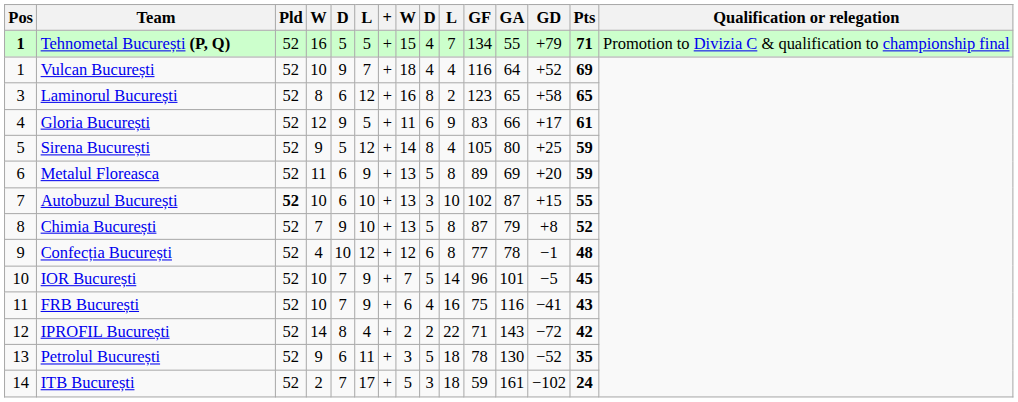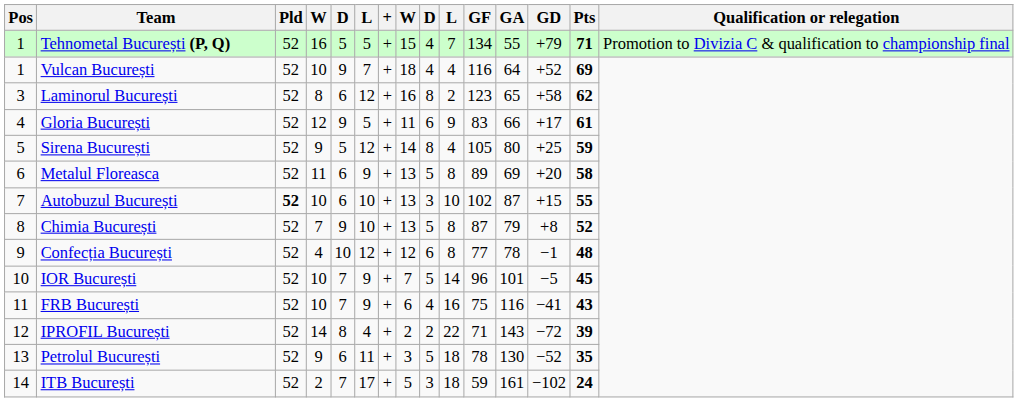 <table class="wikitable" style="text-align:center">
 <tr>
 <th><abbr>Pos</abbr></th>
 <th style="width:14em"!style="width:17em">Team</th>
 <th><abbr>Pld</abbr></th>
 <th><abbr>W</abbr></th>
 <th><abbr>D</abbr></th>
 <th><abbr>L</abbr></th>
 <th>+</th>
 <th><abbr>W</abbr></th>
 <th><abbr>D</abbr></th>
 <th><abbr>L</abbr></th>
 <th><abbr>GF</abbr></th>
 <th><abbr>GA</abbr></th>
 <th><abbr>GD</abbr></th>
 <th><abbr>Pts</abbr></th>
 <th>Qualification or relegation</th>
 </tr>
 <tr style="text-align:center; background:#ccffcc">
-<td><strong>1</strong></td>
+<td>1</td>
 <td align=left><a href='#'>Tehnometal București</a> <strong>(P, Q)</strong></td>
 <td>52</td>
 <td>16</td>
 <td>5</td>
 <td>5</td>
 <td>+</td>
 <td>15</td>
 <td>4</td>
 <td>7</td>
 <td>134</td>
 <td>55</td>
 <td>+79</td>
 <td><strong>71</strong></td>
 <td>Promotion to <a href='#'>Divizia C</a> & qualification to <a href='#'>championship final</a></td>
 </tr>
 <tr align=center>
 <td>1</td>
 <td align=left><a href='#'>Vulcan București</a></td>
 <td>52</td>
 <td>10</td>
 <td>9</td>
 <td>7</td>
 <td>+</td>
 <td>18</td>
 <td>4</td>
 <td>4</td>
 <td>116</td>
 <td>64</td>
 <td>+52</td>
 <td><strong>69</strong></td>
 </tr>
 <tr align=center>
 <td>3</td>
 <td align=left><a href='#'>Laminorul București</a></td>
 <td>52</td>
 <td>8</td>
 <td>6</td>
 <td>12</td>
 <td>+</td>
 <td>16</td>
 <td>8</td>
 <td>2</td>
 <td>123</td>
 <td>65</td>
 <td>+58</td>
-<td><strong>65</strong></td>
+<td><strong>62</strong></td>
 </tr>
 <tr align=center>
 <td>4</td>
 <td align=left><a href='#'>Gloria București</a></td>
 <td>52</td>
 <td>12</td>
 <td>9</td>
 <td>5</td>
 <td>+</td>
 <td>11</td>
 <td>6</td>
 <td>9</td>
 <td>83</td>
 <td>66</td>
 <td>+17</td>
 <td><strong>61</strong></td>
 </tr>
 <tr align=center>
 <td>5</td>
 <td align=left><a href='#'>Sirena București</a></td>
 <td>52</td>
 <td>9</td>
 <td>5</td>
 <td>12</td>
 <td>+</td>
 <td>14</td>
 <td>8</td>
 <td>4</td>
 <td>105</td>
 <td>80</td>
 <td>+25</td>
 <td><strong>59</strong></td>
 </tr>
 <tr align=center>
 <td>6</td>
 <td align=left><a href='#'>Metalul Floreasca</a></td>
 <td>52</td>
 <td>11</td>
 <td>6</td>
 <td>9</td>
 <td>+</td>
 <td>13</td>
 <td>5</td>
 <td>8</td>
 <td>89</td>
 <td>69</td>
 <td>+20</td>
-<td><strong>59</strong></td>
+<td><strong>58</strong></td>
 </tr>
 <tr align=center>
 <td>7</td>
 <td align=left><a href='#'>Autobuzul București</a></td>
 <td><strong>52</strong></td>
 <td>10</td>
 <td>6</td>
 <td>10</td>
 <td>+</td>
 <td>13</td>
 <td>3</td>
 <td>10</td>
 <td>102</td>
 <td>87</td>
 <td>+15</td>
 <td><strong>55</strong></td>
 </tr>
 <tr align=center>
 <td>8</td>
 <td align=left><a href='#'>Chimia București</a></td>
 <td>52</td>
 <td>7</td>
 <td>9</td>
 <td>10</td>
 <td>+</td>
 <td>13</td>
 <td>5</td>
 <td>8</td>
 <td>87</td>
 <td>79</td>
 <td>+8</td>
 <td><strong>52</strong></td>
 </tr>
 <tr align=center>
 <td>9</td>
 <td align=left><a href='#'>Confecția București</a></td>
 <td>52</td>
 <td>4</td>
 <td>10</td>
 <td>12</td>
 <td>+</td>
 <td>12</td>
 <td>6</td>
 <td>8</td>
 <td>77</td>
 <td>78</td>
 <td>−1</td>
 <td><strong>48</strong></td>
 </tr>
 <tr align=center>
 <td>10</td>
 <td align=left><a href='#'>IOR București</a></td>
 <td>52</td>
 <td>10</td>
 <td>7</td>
 <td>9</td>
 <td>+</td>
 <td>7</td>
 <td>5</td>
 <td>14</td>
 <td>96</td>
 <td>101</td>
 <td>−5</td>
 <td><strong>45</strong></td>
 </tr>
 <tr align=center>
 <td>11</td>
 <td align=left><a href='#'>FRB București</a></td>
 <td>52</td>
 <td>10</td>
 <td>7</td>
 <td>9</td>
 <td>+</td>
 <td>6</td>
 <td>4</td>
 <td>16</td>
 <td>75</td>
 <td>116</td>
 <td>−41</td>
 <td><strong>43</strong></td>
 </tr>
 <tr align=center>
 <td>12</td>
 <td align=left><a href='#'>IPROFIL București</a></td>
 <td>52</td>
 <td>14</td>
 <td>8</td>
 <td>4</td>
 <td>+</td>
 <td>2</td>
 <td>2</td>
 <td>22</td>
 <td>71</td>
 <td>143</td>
 <td>−72</td>
-<td><strong>42</strong></td>
+<td><strong>39</strong></td>
 </tr>
 <tr align=center>
 <td>13</td>
 <td align=left><a href='#'>Petrolul București</a></td>
 <td>52</td>
 <td>9</td>
 <td>6</td>
 <td>11</td>
 <td>+</td>
 <td>3</td>
 <td>5</td>
 <td>18</td>
 <td>78</td>
 <td>130</td>
 <td>−52</td>
 <td><strong>35</strong></td>
 </tr>
 <tr align=center>
 <td>14</td>
 <td align=left><a href='#'>ITB București</a></td>
 <td>52</td>
 <td>2</td>
 <td>7</td>
 <td>17</td>
 <td>+</td>
 <td>5</td>
 <td>3</td>
 <td>18</td>
 <td>59</td>
 <td>161</td>
 <td>−102</td>
 <td><strong>24</strong></td>
 </tr>
 </table>
